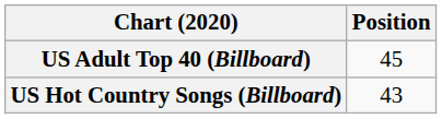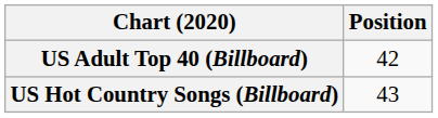 <table class="wikitable sortable plainrowheaders" style="text-align:center">
 <tr>
 <th scope="col">Chart (2020)</th>
 <th scope="col">Position</th>
 </tr>
 <tr>
 <th scope="row">US Adult Top 40 (<em>Billboard</em>)</th>
-<td>45</td>
+<td>42</td>
 </tr>
 <tr>
 <th scope="row">US Hot Country Songs (<em>Billboard</em>)</th>
 <td>43</td>
 </tr>
 </table>
